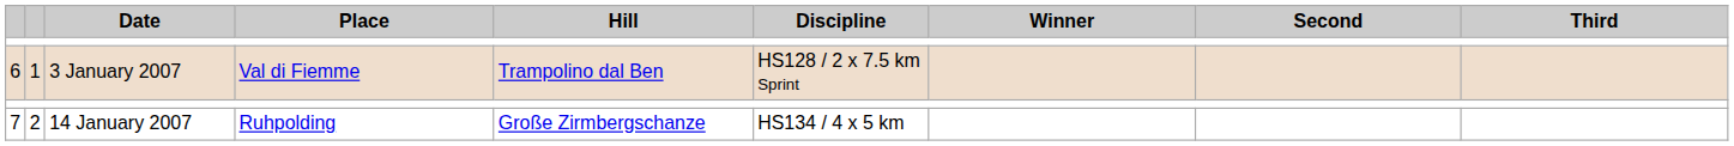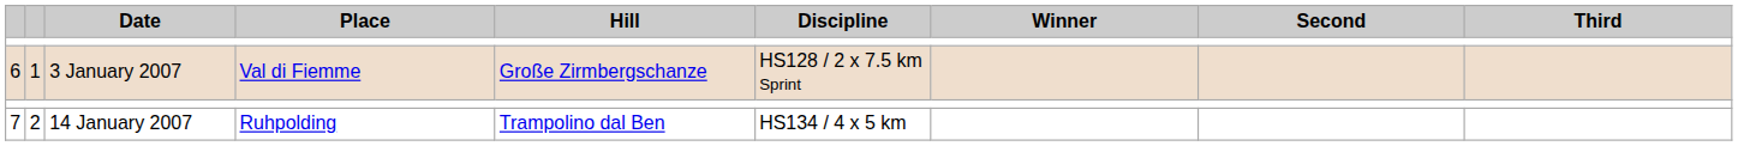 <table class="wikitable plainrowheaders" style="background:#fff; font-size:86%; line-height:16px; border:grey solid 1px; border-collapse:collapse;">
 <tr style="background:#ccc; text-align:center;">
 <th scope="col" style="background:#ccc; width=20 px;"></th>
 <th scope="col" style="background:#ccc; width=30 px;"></th>
 <th scope="col" style="background:#ccc; width:130px;">Date</th>
 <th scope="col" style="background:#ccc; width:180px;">Place</th>
 <th scope="col" style="background:#ccc; width:180px;">Hill</th>
 <th scope="col" style="background:#ccc; width:120px;">Discipline</th>
 <th scope="col" style="background:#ccc; width:185px;">Winner</th>
 <th scope="col" style="background:#ccc; width:185px;">Second</th>
 <th scope="col" style="background:#ccc; width:185px;">Third</th>
 </tr>
 <tr>
 <td colspan=11></td>
 </tr>
 <tr bgcolor=#EFDECD align="left">
 <td align=center>6</td>
 <td align=center>1</td>
 <td>3 January 2007</td>
 <td> <a href='#'>Val di Fiemme</a></td>
-<td><a href='#'>Trampolino dal Ben</a></td>
+<td><a href='#'>Große Zirmbergschanze</a></td>
 <td>HS128 / 2 x 7.5 km<br><small>Sprint</small></td>
 <td></td>
 <td></td>
 <td></td>
 </tr>
 <tr>
 <td colspan=11></td>
 </tr>
 <tr align="left">
 <td align=center>7</td>
 <td align=center>2</td>
 <td>14 January 2007</td>
 <td> <a href='#'>Ruhpolding</a></td>
-<td><a href='#'>Große Zirmbergschanze</a></td>
+<td><a href='#'>Trampolino dal Ben</a></td>
 <td>HS134 / 4 x 5 km</td>
 <td></td>
 <td></td>
 <td></td>
 </tr>
 </table>
